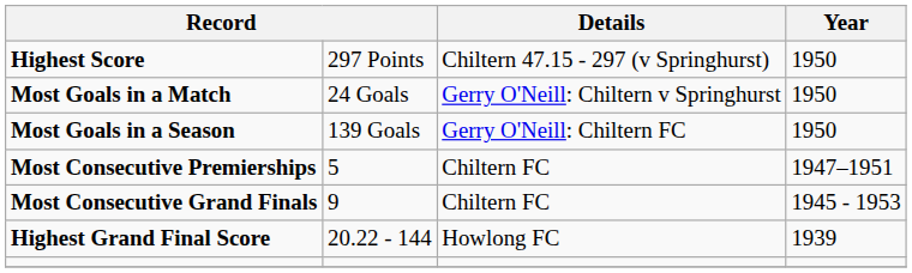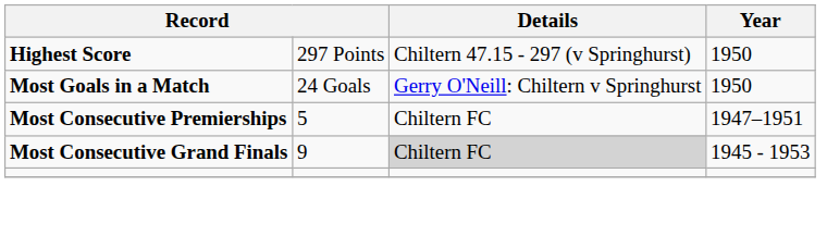 <table class="wikitable">
 <tr>
 <th colspan=2>Record</th>
 <th>Details</th>
 <th>Year</th>
 </tr>
 <tr>
 <td><strong>Highest Score</strong></td>
 <td>297 Points</td>
 <td>Chiltern 47.15 - 297 (v Springhurst)</td>
 <td>1950</td>
 </tr>
 <tr>
 <td><strong>Most Goals in a Match</strong></td>
 <td>24 Goals</td>
 <td><a href='#'>Gerry O'Neill</a>: Chiltern v Springhurst</td>
 <td>1950</td>
 </tr>
 <tr>
-<td><strong>Most Goals in a Season</strong></td>
-<td>139 Goals</td>
-<td><a href='#'>Gerry O'Neill</a>: Chiltern FC</td>
-<td>1950</td>
-</tr>
-<tr>
 <td><strong>Most Consecutive Premierships</strong></td>
 <td>5</td>
 <td>Chiltern FC</td>
 <td>1947–1951</td>
 </tr>
 <tr>
 <td><strong>Most Consecutive Grand Finals</strong></td>
 <td>9</td>
-<td>Chiltern FC</td>
+<td style="background: lightgrey;">Chiltern FC</td>
 <td>1945 - 1953</td>
-</tr>
-<tr>
-<td><strong>Highest Grand Final Score</strong></td>
-<td>20.22 - 144</td>
-<td>Howlong FC</td>
-<td>1939</td>
 </tr>
 <tr>
 <td></td>
 <td></td>
 <td></td>
 <td></td>
 </tr>
 <tr>
 </tr>
 </table>
